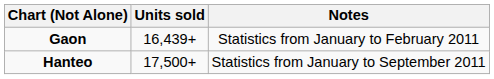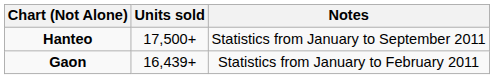 <table class="wikitable">
 <tr>
 <th>Chart (Not Alone)</th>
 <th>Units sold</th>
 <th>Notes</th>
 </tr>
 <tr>
+<td align="center"><strong>Hanteo</strong></td>
+<td align="center">17,500+</td>
+<td align="center">Statistics from January to September 2011</td>
+</tr>
+<tr>
 <td align="center"><strong>Gaon</strong></td>
 <td align="center">16,439+</td>
 <td align="center">Statistics from January to February 2011</td>
 </tr>
-<tr>
-<td align="center"><strong>Hanteo</strong></td>
-<td align="center">17,500+</td>
-<td align="center">Statistics from January to September 2011</td>
-</tr>
 </table>
